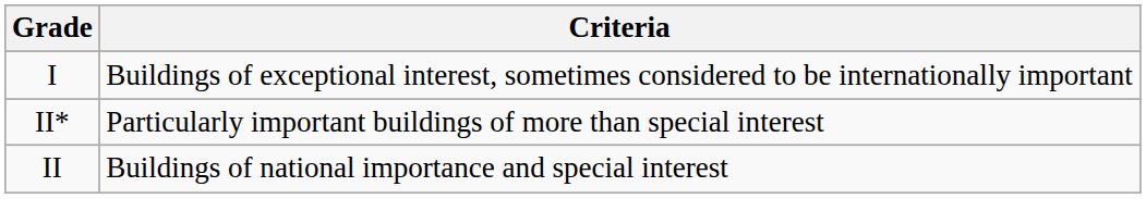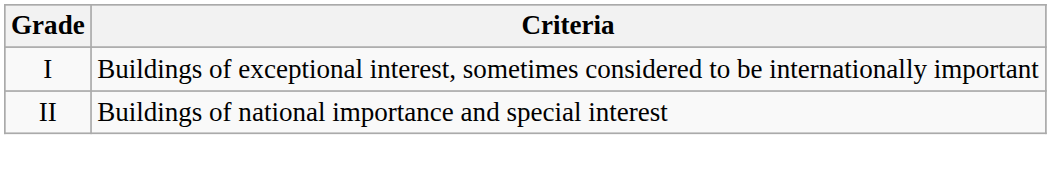 <table class="wikitable">
 <tr ]]>
 <th>Grade</th>
 <th>Criteria</th>
 </tr>
 <tr>
 <td align="center" >I</td>
 <td>Buildings of exceptional interest, sometimes considered to be internationally important</td>
 </tr>
 <tr>
-<td align="center" >II*</td>
-<td>Particularly important buildings of more than special interest</td>
-</tr>
-<tr>
 <td align="center" >II</td>
 <td>Buildings of national importance and special interest</td>
 </tr>
 </table>
